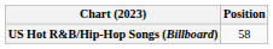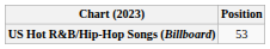 <table class="wikitable plainrowheaders" style="text-align:center">
 <tr>
 <th scope="col">Chart (2023)</th>
 <th scope="col">Position</th>
 </tr>
 <tr>
 <th scope="row">US Hot R&B/Hip-Hop Songs (<em>Billboard</em>)</th>
-<td>58</td>
+<td>53</td>
 </tr>
 </table>
